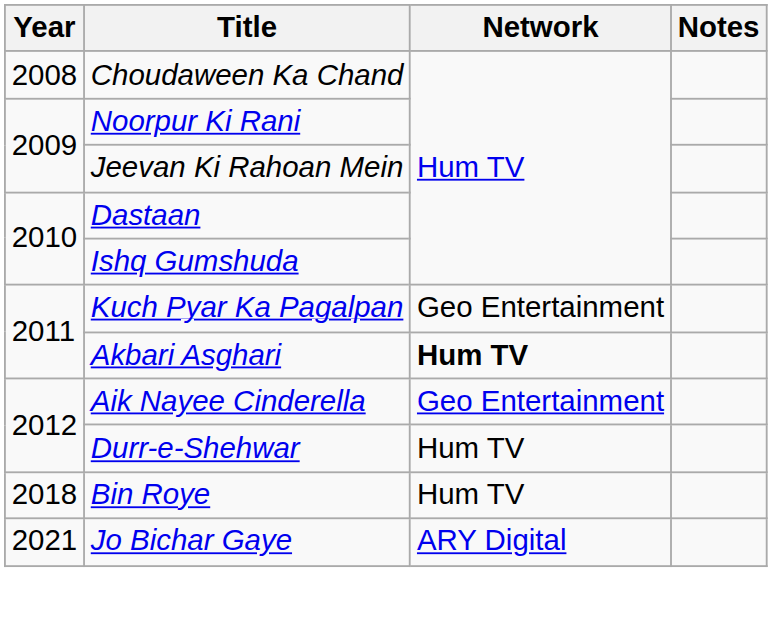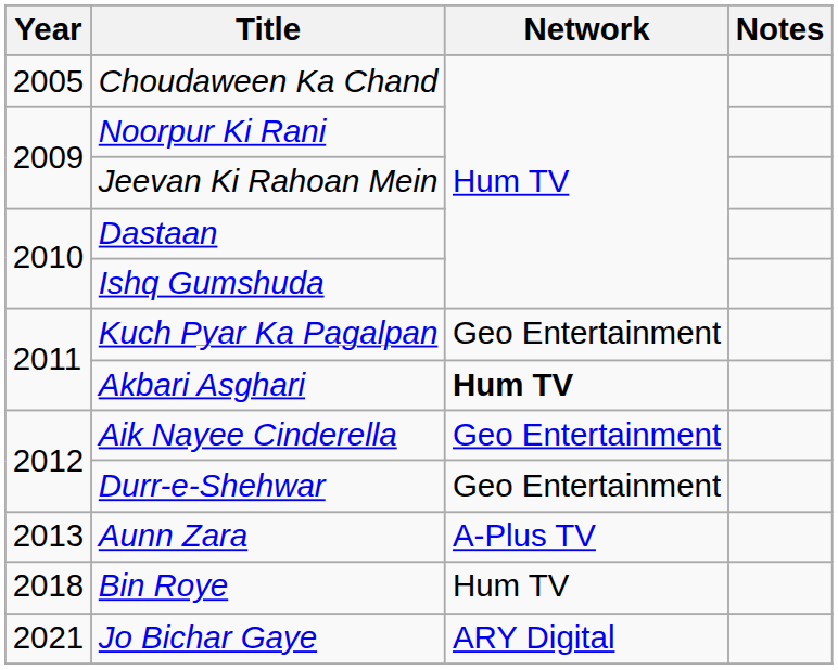 <table class="sortable wikitable">
 <tr>
 <th>Year</th>
 <th>Title</th>
 <th>Network</th>
 <th>Notes</th>
 </tr>
 <tr>
-<td>2008</td>
+<td>2005</td>
 <td><em>Choudaween Ka Chand</em></td>
 <td rowspan="5"><a href='#'>Hum TV</a></td>
 <td></td>
 </tr>
 <tr>
 <td rowspan="2">2009</td>
 <td><em><a href='#'>Noorpur Ki Rani</a></em></td>
 <td></td>
 </tr>
 <tr>
 <td><em>Jeevan Ki Rahoan Mein</em></td>
 <td></td>
 </tr>
 <tr>
 <td rowspan="2">2010</td>
 <td><em><a href='#'>Dastaan</a></em></td>
 <td></td>
 </tr>
 <tr>
 <td><em><a href='#'>Ishq Gumshuda</a></em></td>
 <td></td>
 </tr>
 <tr>
 <td rowspan="2">2011</td>
 <td><em><a href='#'>Kuch Pyar Ka Pagalpan</a></em></td>
 <td>Geo Entertainment</td>
 <td></td>
 </tr>
 <tr>
 <td><em><a href='#'>Akbari Asghari</a></em></td>
 <td><strong>Hum TV</strong></td>
 <td></td>
 </tr>
 <tr>
 <td rowspan="2">2012</td>
 <td><em><a href='#'>Aik Nayee Cinderella</a></em></td>
 <td><a href='#'>Geo Entertainment</a></td>
 <td></td>
 </tr>
 <tr>
 <td><em><a href='#'>Durr-e-Shehwar</a></em></td>
-<td>Hum TV</td>
+<td>Geo Entertainment</td>
+<td></td>
+</tr>
+<tr>
+<td>2013</td>
+<td><em><a href='#'>Aunn Zara</a></em></td>
+<td><a href='#'>A-Plus TV</a></td>
 <td></td>
 </tr>
 <tr>
 <td>2018</td>
 <td><em><a href='#'>Bin Roye</a></em></td>
 <td>Hum TV</td>
 <td></td>
 </tr>
 <tr>
 <td>2021</td>
 <td><em><a href='#'>Jo Bichar Gaye</a></em></td>
 <td><a href='#'>ARY Digital</a></td>
 <td></td>
 </tr>
 </table>
